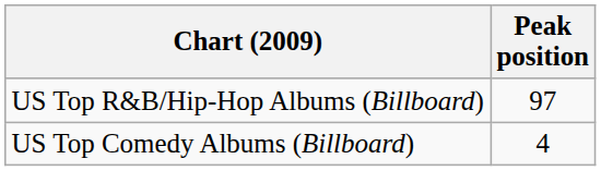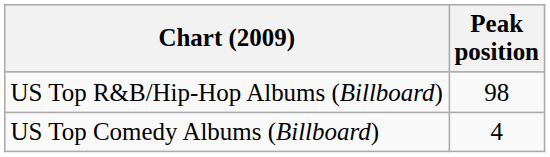 <table class="wikitable">
 <tr>
 <th>Chart (2009)</th>
 <th>Peak<br>position</th>
 </tr>
 <tr>
 <td>US Top R&B/Hip-Hop Albums (<em>Billboard</em>)</td>
-<td align="center">97</td>
+<td align="center">98</td>
 </tr>
 <tr>
 <td>US Top Comedy Albums (<em>Billboard</em>)</td>
 <td align="center">4</td>
 </tr>
 </table>
